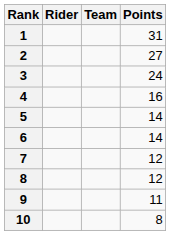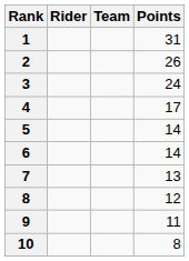 <table class="wikitable">
 <tr>
 <th scope="col">Rank</th>
 <th scope="col">Rider</th>
 <th scope="col">Team</th>
 <th scope="col">Points</th>
 </tr>
 <tr>
 <th scope="row">1</th>
 <td> </td>
 <td></td>
 <td style="text-align:right;">31</td>
 </tr>
 <tr>
 <th scope="row">2</th>
 <td> </td>
 <td></td>
-<td style="text-align:right;">27</td>
+<td style="text-align:right;">26</td>
 </tr>
 <tr>
 <th scope="row">3</th>
 <td></td>
 <td></td>
 <td style="text-align:right;">24</td>
 </tr>
 <tr>
 <th scope="row">4</th>
 <td> </td>
 <td></td>
-<td align="right">16</td>
+<td align="right">17</td>
 </tr>
 <tr>
 <th scope="row">5</th>
 <td></td>
 <td></td>
 <td align="right">14</td>
 </tr>
 <tr>
 <th scope="row">6</th>
 <td></td>
 <td></td>
 <td style="text-align:right;">14</td>
 </tr>
 <tr>
 <th scope="row">7</th>
 <td></td>
 <td></td>
-<td style="text-align:right;">12</td>
+<td style="text-align:right;">13</td>
 </tr>
 <tr>
 <th scope="row">8</th>
 <td></td>
 <td></td>
 <td style="text-align:right;">12</td>
 </tr>
 <tr>
 <th scope="row">9</th>
 <td></td>
 <td></td>
 <td style="text-align:right;">11</td>
 </tr>
 <tr>
 <th scope="row">10</th>
 <td></td>
 <td></td>
 <td style="text-align:right;">8</td>
 </tr>
 </table>
